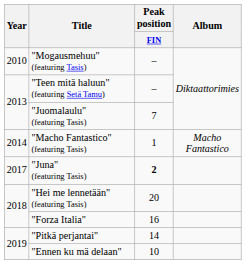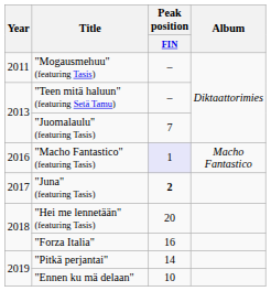 <table class="wikitable">
 <tr>
 <th align="center" rowspan="2" width="10">Year</th>
 <th align="center" rowspan="2" width="160">Title</th>
 <th align="center" colspan="1" width="20">Peak position</th>
 <th align="center" rowspan="2" width="70">Album</th>
 </tr>
 <tr>
 <th width="20"><small><a href='#'>FIN</a><br></small></th>
 </tr>
 <tr>
-<td style="text-align:center;">2010</td>
+<td style="text-align:center;">2011</td>
 <td>"Mogausmehuu"<br><small>(featuring <a href='#'>Tasis</a>)</small></td>
 <td style="text-align:center;">–</td>
 <td style="text-align:center;" rowspan=3><em>Diktaattorimies</em></td>
 </tr>
 <tr>
 <td style="text-align:center;" rowspan=2>2013</td>
 <td>"Teen mitä haluun"<br><small>(featuring <a href='#'>Setä Tamu</a>)</small></td>
 <td style="text-align:center;">–</td>
 </tr>
 <tr>
 <td>"Juomalaulu"<br><small>(featuring Tasis)</small></td>
 <td style="text-align:center;">7</td>
 </tr>
 <tr>
-<td style="text-align:center;">2014</td>
+<td style="text-align:center;">2016</td>
 <td>"Macho Fantastico"<br><small>(featuring Tasis)</small></td>
-<td style="text-align:center;">1</td>
+<td style="background: lavender; text-align:center;">1</td>
 <td style="text-align:center;"><em>Macho Fantastico</em></td>
 </tr>
 <tr>
 <td style="text-align:center;">2017</td>
 <td>"Juna"<br><small>(featuring Tasis)</small></td>
 <td style="text-align:center;"><strong>2</strong></td>
 <td style="text-align:center;"></td>
 </tr>
 <tr>
 <td style="text-align:center;" rowspan=2>2018</td>
 <td>"Hei me lennetään"<br><small>(featuring Tasis)</small></td>
 <td style="text-align:center;">20</td>
 <td style="text-align:center;"></td>
 </tr>
 <tr>
 <td>"Forza Italia"</td>
 <td style="text-align:center;">16<br></td>
 <td style="text-align:center;"></td>
 </tr>
 <tr>
 <td style="text-align:center;" rowspan="2">2019</td>
 <td>"Pitkä perjantai"</td>
 <td style="text-align:center;">14</td>
 <td style="text-align:center;"></td>
 </tr>
 <tr>
 <td>"Ennen ku mä delaan"</td>
 <td style="text-align:center;">10<br></td>
 <td style="text-align:center;"></td>
 </tr>
 </table>
